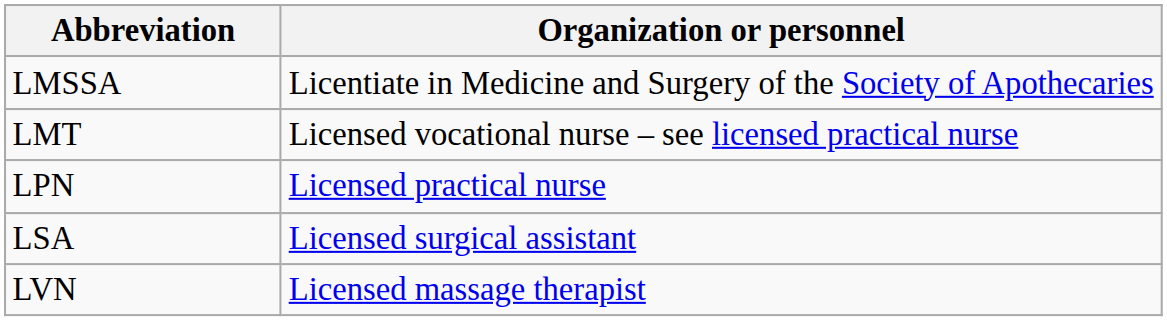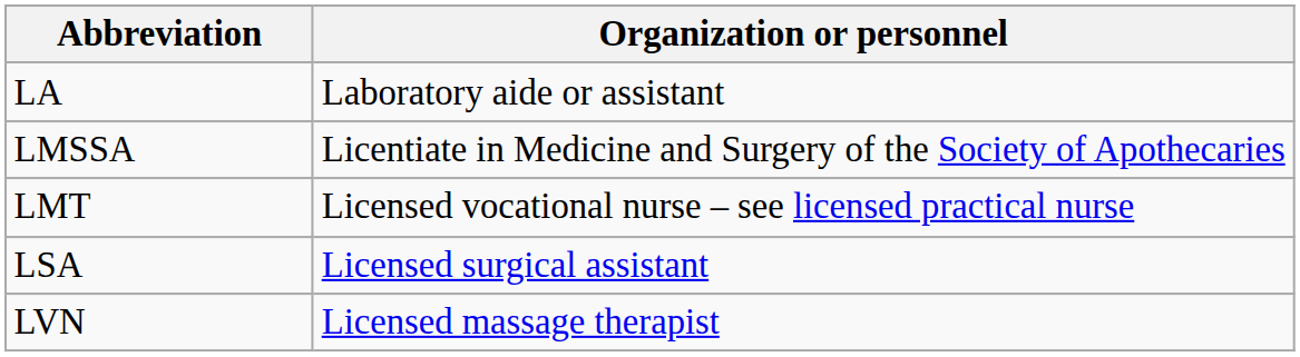 <table class="wikitable sortable">
 <tr>
 <th style="width:8em;">Abbreviation</th>
 <th>Organization or personnel</th>
+</tr>
+<tr>
+<td>LA</td>
+<td>Laboratory aide or assistant</td>
 </tr>
 <tr>
 <td>LMSSA</td>
 <td>Licentiate in Medicine and Surgery of the <a href='#'>Society of Apothecaries</a></td>
 </tr>
 <tr>
 <td>LMT</td>
 <td>Licensed vocational nurse – see <a href='#'>licensed practical nurse</a></td>
 </tr>
 <tr>
-<td>LPN</td>
-<td><a href='#'>Licensed practical nurse</a></td>
-</tr>
-<tr>
 <td>LSA</td>
 <td><a href='#'>Licensed surgical assistant</a></td>
 </tr>
 <tr>
 <td>LVN</td>
 <td><a href='#'>Licensed massage therapist</a></td>
 </tr>
 </table>
